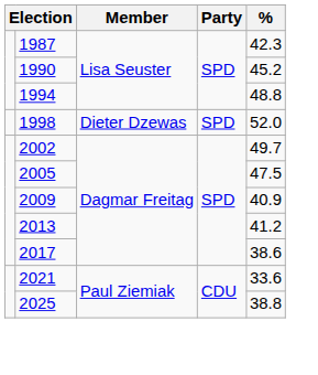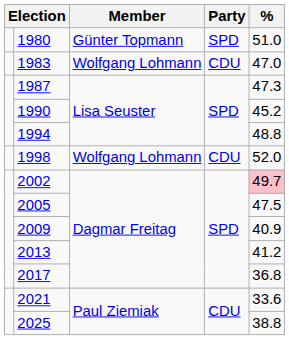 <table class=wikitable>
 <tr>
 <th colspan=2>Election</th>
 <th>Member</th>
 <th>Party</th>
 <th>%</th>
 </tr>
 <tr>
+<td bgcolor=></td>
+<td><a href='#'>1980</a></td>
+<td><a href='#'>Günter Topmann</a></td>
+<td><a href='#'>SPD</a></td>
+<td align=right>51.0</td>
+</tr>
+<tr>
+<td bgcolor=></td>
+<td><a href='#'>1983</a></td>
+<td><a href='#'>Wolfgang Lohmann</a></td>
+<td><a href='#'>CDU</a></td>
+<td align=right>47.0</td>
+</tr>
+<tr>
 <td rowspan=3 bgcolor=></td>
 <td><a href='#'>1987</a></td>
 <td rowspan=3><a href='#'>Lisa Seuster</a></td>
 <td rowspan=3><a href='#'>SPD</a></td>
-<td align=right>42.3</td>
+<td align=right>47.3</td>
 </tr>
 <tr>
 <td><a href='#'>1990</a></td>
 <td align=right>45.2</td>
 </tr>
 <tr>
 <td><a href='#'>1994</a></td>
 <td align=right>48.8</td>
 </tr>
 <tr>
 <td bgcolor=></td>
 <td><a href='#'>1998</a></td>
-<td><a href='#'>Dieter Dzewas</a></td>
-<td><a href='#'>SPD</a></td>
+<td><a href='#'>Wolfgang Lohmann</a></td>
+<td><a href='#'>CDU</a></td>
 <td align=right>52.0</td>
 </tr>
 <tr>
 <td rowspan=5 bgcolor=></td>
 <td><a href='#'>2002</a></td>
 <td rowspan=5><a href='#'>Dagmar Freitag</a></td>
 <td rowspan=5><a href='#'>SPD</a></td>
-<td align=right>49.7</td>
+<td align=right style="background: pink;">49.7</td>
 </tr>
 <tr>
 <td><a href='#'>2005</a></td>
 <td align=right>47.5</td>
 </tr>
 <tr>
 <td><a href='#'>2009</a></td>
 <td align=right>40.9</td>
 </tr>
 <tr>
 <td><a href='#'>2013</a></td>
 <td align=right>41.2</td>
 </tr>
 <tr>
 <td><a href='#'>2017</a></td>
-<td align=right>38.6</td>
+<td align=right>36.8</td>
 </tr>
 <tr>
 <td rowspan=2 bgcolor=></td>
 <td><a href='#'>2021</a></td>
 <td rowspan=2><a href='#'>Paul Ziemiak</a></td>
 <td rowspan=2><a href='#'>CDU</a></td>
 <td align=right>33.6</td>
 </tr>
 <tr>
 <td><a href='#'>2025</a></td>
 <td align=right>38.8</td>
 </tr>
 </table>
